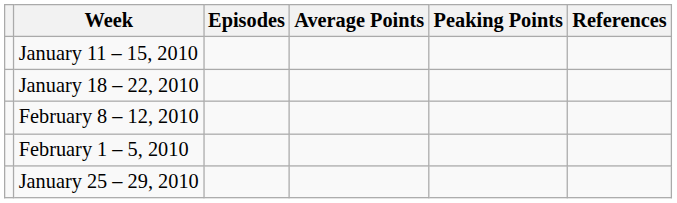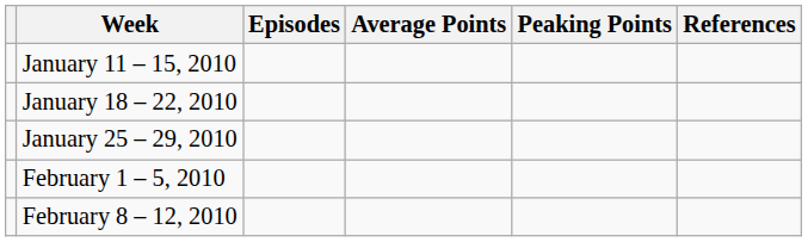 <table class="wikitable">
 <tr>
 <th></th>
 <th>Week</th>
 <th>Episodes</th>
 <th>Average Points</th>
 <th>Peaking Points</th>
 <th>References</th>
 </tr>
 <tr>
 <td></td>
 <td>January 11 – 15, 2010</td>
 <td></td>
 <td></td>
 <td></td>
 <td></td>
 </tr>
 <tr>
 <td></td>
 <td>January 18 – 22, 2010</td>
 <td></td>
 <td></td>
 <td></td>
 <td></td>
 </tr>
 <tr>
 <td></td>
-<td>February 8 – 12, 2010</td>
+<td>January 25 – 29, 2010</td>
 <td></td>
 <td></td>
 <td></td>
 <td></td>
 </tr>
 <tr>
 <td></td>
 <td>February 1 – 5, 2010</td>
 <td></td>
 <td></td>
 <td></td>
 <td></td>
 </tr>
 <tr>
 <td></td>
-<td>January 25 – 29, 2010</td>
+<td>February 8 – 12, 2010</td>
 <td></td>
 <td></td>
 <td></td>
 <td></td>
 </tr>
 </table>
